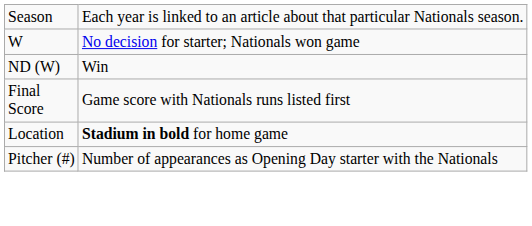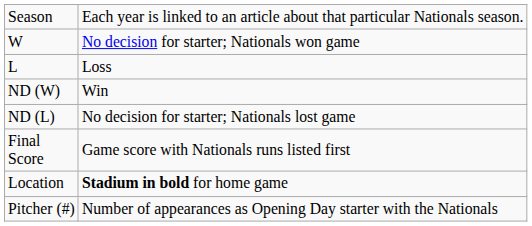 <table class="wikitable" style="font-size:100%;">
 <tr>
 <td>Season</td>
 <td>Each year is linked to an article about that particular Nationals season.</td>
 </tr>
 <tr>
 <td>W</td>
 <td><a href='#'>No decision</a> for starter; Nationals won game</td>
 </tr>
 <tr>
+<td>L</td>
+<td>Loss</td>
+</tr>
+<tr>
 <td>ND (W)</td>
 <td>Win</td>
+</tr>
+<tr>
+<td>ND (L)</td>
+<td>No decision for starter; Nationals lost game</td>
 </tr>
 <tr>
 <td>Final<br>Score</td>
 <td>Game score with Nationals runs listed first</td>
 </tr>
 <tr>
 <td>Location</td>
 <td><strong>Stadium in bold</strong> for home game</td>
 </tr>
 <tr>
 <td>Pitcher (#)</td>
 <td>Number of appearances as Opening Day starter with the Nationals</td>
 </tr>
 </table>
